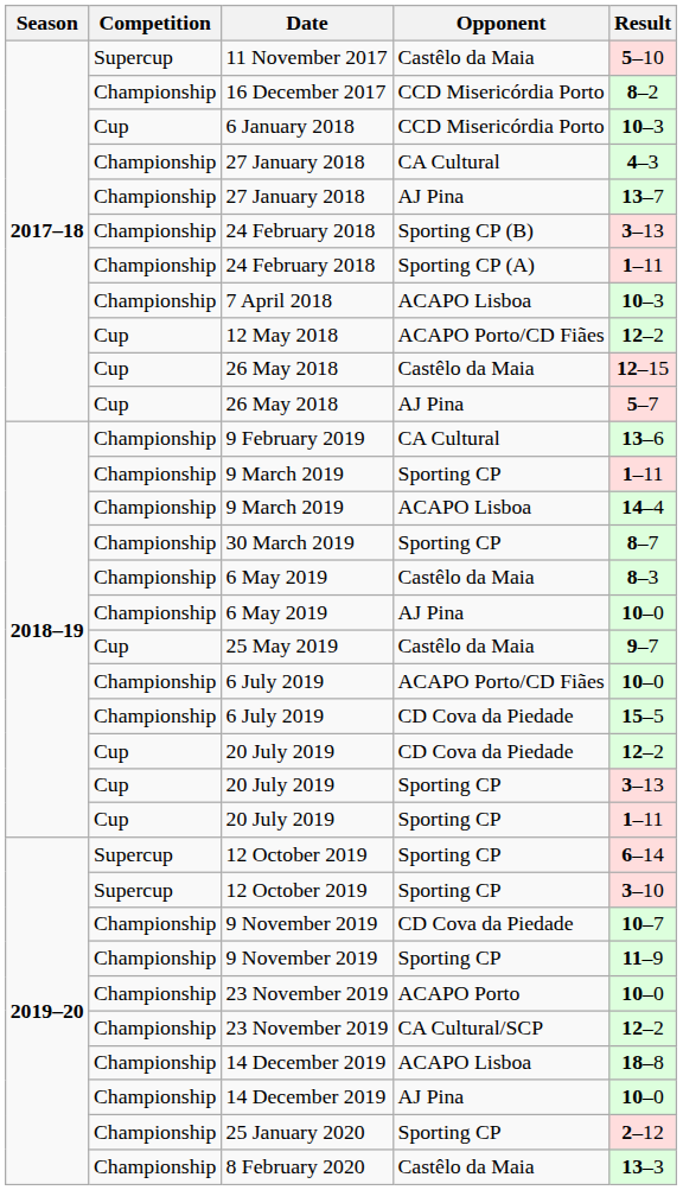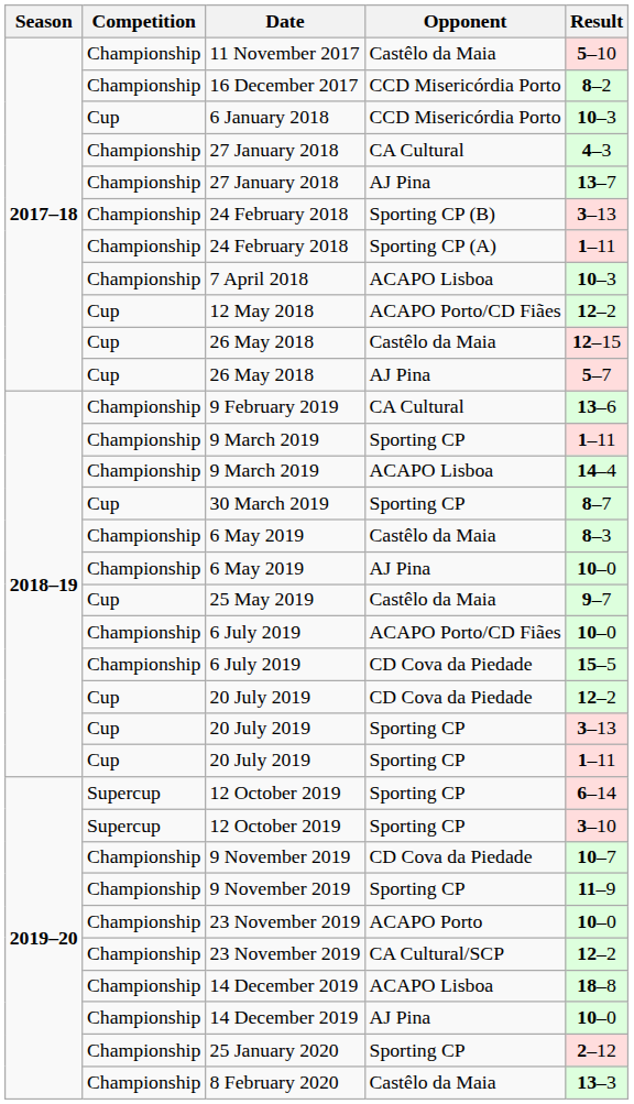 <table class="wikitable collapsible collapsed" style="text-align: left; font-size:90%">
 <tr>
 <th>Season</th>
 <th>Competition</th>
 <th>Date</th>
 <th>Opponent</th>
 <th>Result</th>
 </tr>
 <tr>
 <td rowspan="11" style="text-align: center;"><strong>2017–18</strong></td>
-<td>Supercup</td>
+<td>Championship</td>
 <td>11 November 2017</td>
 <td>Castêlo da Maia</td>
 <td style="text-align: center; background:#fdd;"><strong>5</strong>–10</td>
 </tr>
 <tr>
 <td>Championship</td>
 <td>16 December 2017</td>
 <td>CCD Misericórdia Porto</td>
 <td style="text-align: center; background:#dfd;"><strong>8</strong>–2</td>
 </tr>
 <tr>
 <td>Cup</td>
 <td>6 January 2018</td>
 <td>CCD Misericórdia Porto</td>
 <td style="text-align: center; background:#dfd;"><strong>10</strong>–3</td>
 </tr>
 <tr>
 <td>Championship</td>
 <td>27 January 2018</td>
 <td>CA Cultural</td>
 <td style="text-align: center; background:#dfd;"><strong>4</strong>–3</td>
 </tr>
 <tr>
 <td>Championship</td>
 <td>27 January 2018</td>
 <td>AJ Pina</td>
 <td style="text-align: center; background:#dfd;"><strong>13</strong>–7</td>
 </tr>
 <tr>
 <td>Championship</td>
 <td>24 February 2018</td>
 <td>Sporting CP (B)</td>
 <td style="text-align: center; background:#fdd;"><strong>3</strong>–13</td>
 </tr>
 <tr>
 <td>Championship</td>
 <td>24 February 2018</td>
 <td>Sporting CP (A)</td>
 <td style="text-align: center; background:#fdd;"><strong>1</strong>–11</td>
 </tr>
 <tr>
 <td>Championship</td>
 <td>7 April 2018</td>
 <td>ACAPO Lisboa</td>
 <td style="text-align: center; background:#dfd;"><strong>10</strong>–3</td>
 </tr>
 <tr>
 <td>Cup</td>
 <td>12 May 2018</td>
 <td>ACAPO Porto/CD Fiães</td>
 <td style="text-align: center; background:#dfd;"><strong>12</strong>–2</td>
 </tr>
 <tr>
 <td>Cup</td>
 <td>26 May 2018</td>
 <td>Castêlo da Maia</td>
 <td style="text-align: center; background:#fdd;"><strong>12</strong>–15</td>
 </tr>
 <tr>
 <td>Cup</td>
 <td>26 May 2018</td>
 <td>AJ Pina</td>
 <td style="text-align: center; background:#fdd;"><strong>5</strong>–7</td>
 </tr>
 <tr>
 <td rowspan="12" style="text-align: center;"><strong>2018–19</strong></td>
 <td>Championship</td>
 <td>9 February 2019</td>
 <td>CA Cultural</td>
 <td style="text-align: center; background:#dfd;"><strong>13</strong>–6</td>
 </tr>
 <tr>
 <td>Championship</td>
 <td>9 March 2019</td>
 <td>Sporting CP</td>
 <td style="text-align: center; background:#fdd;"><strong>1</strong>–11</td>
 </tr>
 <tr>
 <td>Championship</td>
 <td>9 March 2019</td>
 <td>ACAPO Lisboa</td>
 <td style="text-align: center; background:#dfd;"><strong>14</strong>–4</td>
 </tr>
 <tr>
-<td>Championship</td>
+<td>Cup</td>
 <td>30 March 2019</td>
 <td>Sporting CP</td>
 <td style="text-align: center; background:#dfd;"><strong>8</strong>–7</td>
 </tr>
 <tr>
 <td>Championship</td>
 <td>6 May 2019</td>
 <td>Castêlo da Maia</td>
 <td style="text-align: center; background:#dfd;"><strong>8</strong>–3</td>
 </tr>
 <tr>
 <td>Championship</td>
 <td>6 May 2019</td>
 <td>AJ Pina</td>
 <td style="text-align: center; background:#dfd;"><strong>10</strong>–0</td>
 </tr>
 <tr>
 <td>Cup</td>
 <td>25 May 2019</td>
 <td>Castêlo da Maia</td>
 <td style="text-align: center; background:#dfd;"><strong>9</strong>–7</td>
 </tr>
 <tr>
 <td>Championship</td>
 <td>6 July 2019</td>
 <td>ACAPO Porto/CD Fiães</td>
 <td style="text-align: center; background:#dfd;"><strong>10</strong>–0</td>
 </tr>
 <tr>
 <td>Championship</td>
 <td>6 July 2019</td>
 <td>CD Cova da Piedade</td>
 <td style="text-align: center; background:#dfd;"><strong>15</strong>–5</td>
 </tr>
 <tr>
 <td>Cup</td>
 <td>20 July 2019</td>
 <td>CD Cova da Piedade</td>
 <td style="text-align: center; background:#dfd;"><strong>12</strong>–2</td>
 </tr>
 <tr>
 <td>Cup</td>
 <td>20 July 2019</td>
 <td>Sporting CP</td>
 <td style="text-align: center; background:#fdd;"><strong>3</strong>–13</td>
 </tr>
 <tr>
 <td>Cup</td>
 <td>20 July 2019</td>
 <td>Sporting CP</td>
 <td style="text-align: center; background:#fdd;"><strong>1</strong>–11</td>
 </tr>
 <tr>
 <td rowspan="10" style="text-align: center;"><strong>2019–20</strong></td>
 <td>Supercup</td>
 <td>12 October 2019</td>
 <td>Sporting CP</td>
 <td style="text-align: center; background:#fdd;"><strong>6</strong>–14</td>
 </tr>
 <tr>
 <td>Supercup</td>
 <td>12 October 2019</td>
 <td>Sporting CP</td>
 <td style="text-align: center; background:#fdd;"><strong>3</strong>–10</td>
 </tr>
 <tr>
 <td>Championship</td>
 <td>9 November 2019</td>
 <td>CD Cova da Piedade</td>
 <td style="text-align: center; background:#dfd;"><strong>10</strong>–7</td>
 </tr>
 <tr>
 <td>Championship</td>
 <td>9 November 2019</td>
 <td>Sporting CP</td>
 <td style="text-align: center; background:#dfd;"><strong>11</strong>–9</td>
 </tr>
 <tr>
 <td>Championship</td>
 <td>23 November 2019</td>
 <td>ACAPO Porto</td>
 <td style="text-align: center; background:#dfd;"><strong>10</strong>–0</td>
 </tr>
 <tr>
 <td>Championship</td>
 <td>23 November 2019</td>
 <td>CA Cultural/SCP</td>
 <td style="text-align: center; background:#dfd;"><strong>12</strong>–2</td>
 </tr>
 <tr>
 <td>Championship</td>
 <td>14 December 2019</td>
 <td>ACAPO Lisboa</td>
 <td style="text-align: center; background:#dfd;"><strong>18</strong>–8</td>
 </tr>
 <tr>
 <td>Championship</td>
 <td>14 December 2019</td>
 <td>AJ Pina</td>
 <td style="text-align: center; background:#dfd;"><strong>10</strong>–0</td>
 </tr>
 <tr>
 <td>Championship</td>
 <td>25 January 2020</td>
 <td>Sporting CP</td>
 <td style="text-align: center; background:#fdd;"><strong>2</strong>–12</td>
 </tr>
 <tr>
 <td>Championship</td>
 <td>8 February 2020</td>
 <td>Castêlo da Maia</td>
 <td style="text-align: center; background:#dfd;"><strong>13</strong>–3</td>
 </tr>
 </table>
